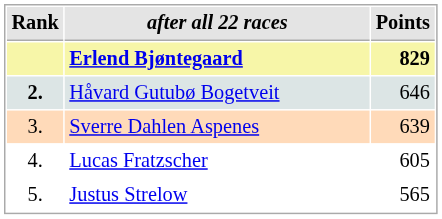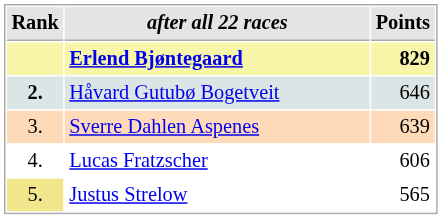 <table cellspacing="1" cellpadding="3" style="border:1px solid #aaa; font-size:86%;">
 <tr style="background:#e4e4e4;">
 <th style="border-bottom:1px solid #aaa; width:10px;">Rank</th>
 <th style="border-bottom:1px solid #aaa; width:200px; white-space:nowrap;"><em>after all 22 races</em></th>
 <th style="border-bottom:1px solid #aaa; width:20px;">Points</th>
 </tr>
 <tr style="background:#f7f6a8;">
 <td style="text-align:center"></td>
 <td> <strong><a href='#'>Erlend Bjøntegaard</a></strong></td>
 <td align=right><strong>829</strong></td>
 </tr>
 <tr style="background:#dce5e5;">
 <td style="text-align:center"><strong>2.</strong></td>
 <td> <a href='#'>Håvard Gutubø Bogetveit</a></td>
 <td align=right>646</td>
 </tr>
 <tr style="background:#ffdab9;">
 <td style="text-align:center">3.</td>
 <td> <a href='#'>Sverre Dahlen Aspenes</a></td>
 <td align=right>639</td>
 </tr>
 <tr>
 <td style="text-align:center">4.</td>
 <td> <a href='#'>Lucas Fratzscher</a></td>
-<td align=right>605</td>
+<td align=right>606</td>
 </tr>
 <tr>
-<td style="text-align:center">5.</td>
+<td style="background: khaki; text-align:center">5.</td>
 <td> <a href='#'>Justus Strelow</a></td>
 <td align=right>565</td>
 </tr>
 </table>
